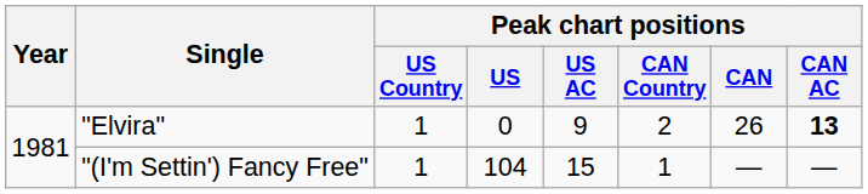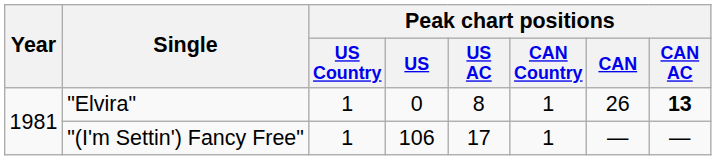 <table class="wikitable" style="text-align:center;">
 <tr>
 <th rowspan="2">Year</th>
 <th rowspan="2">Single</th>
 <th colspan="6">Peak chart positions</th>
 </tr>
 <tr style="font-size:smaller;">
 <th width="40"><a href='#'>US Country</a></th>
 <th width="40"><a href='#'>US</a></th>
 <th width="40"><a href='#'>US AC</a></th>
 <th width="40"><a href='#'>CAN Country</a></th>
 <th width="40"><a href='#'>CAN</a></th>
 <th width="40"><a href='#'>CAN AC</a></th>
 </tr>
 <tr>
 <td rowspan="2">1981</td>
 <td align="left">"Elvira"</td>
 <td>1</td>
 <td>0</td>
-<td>9</td>
-<td>2</td>
+<td>8</td>
+<td>1</td>
 <td>26</td>
 <td><strong>13</strong></td>
 </tr>
 <tr>
 <td align="left">"(I'm Settin') Fancy Free"</td>
 <td>1</td>
-<td>104</td>
-<td>15</td>
+<td>106</td>
+<td>17</td>
 <td>1</td>
 <td>—</td>
 <td>—</td>
 </tr>
 </table>
